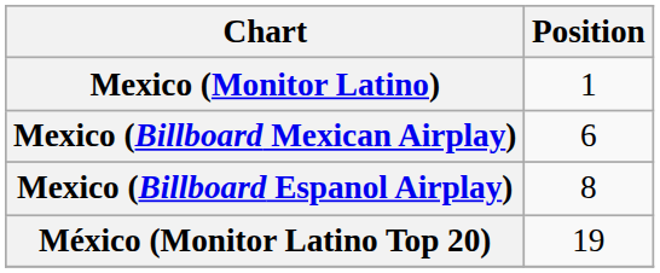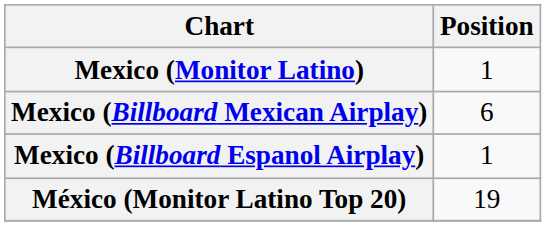 <table class="wikitable plainrowheaders" style="text-align:center;">
 <tr>
 <th>Chart</th>
 <th>Position</th>
 </tr>
 <tr>
 <th scope="row">Mexico (<a href='#'>Monitor Latino</a>)</th>
 <td>1</td>
 </tr>
 <tr>
 <th scope="row">Mexico (<a href='#'><em>Billboard</em> Mexican Airplay</a>)</th>
 <td>6</td>
 </tr>
 <tr>
 <th scope="row">Mexico (<a href='#'><em>Billboard</em> Espanol Airplay</a>)</th>
-<td>8</td>
+<td>1</td>
 </tr>
 <tr>
 <th scope="row">México (Monitor Latino Top 20)</th>
 <td>19</td>
 </tr>
 <tr>
 </tr>
 </table>
